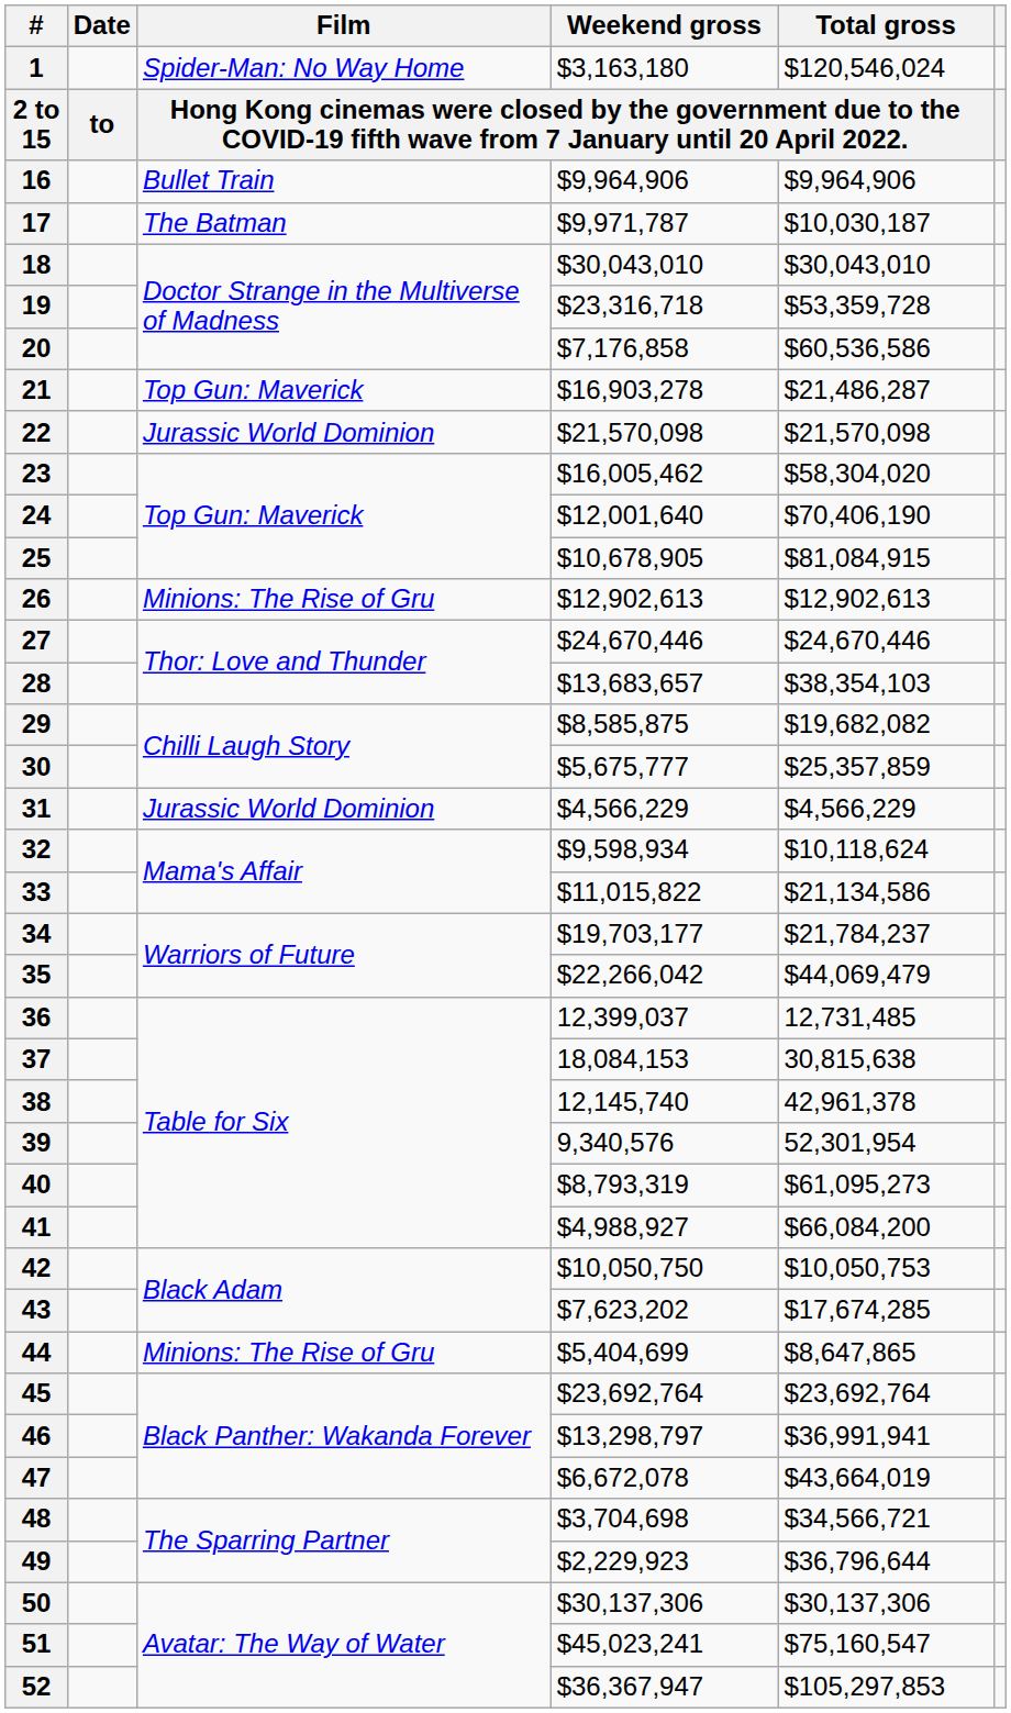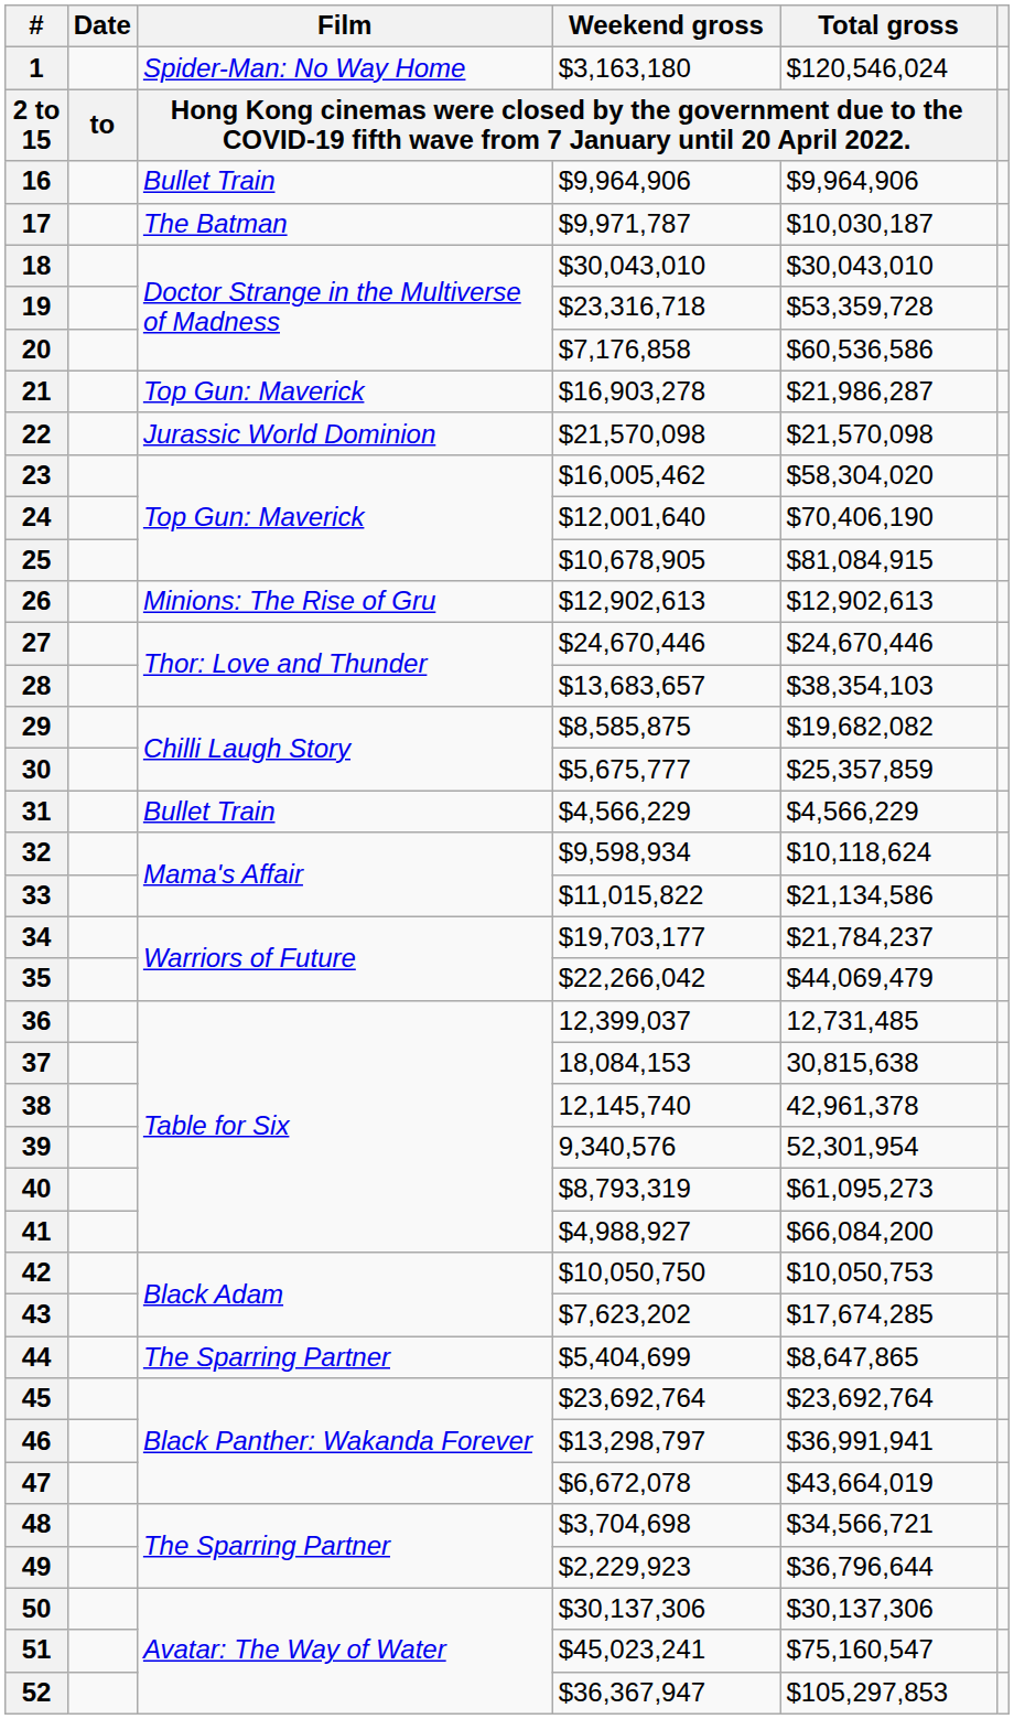 <table class="wikitable sortable">
 <tr>
 <th>#</th>
 <th>Date</th>
 <th>Film</th>
 <th>Weekend gross </th>
 <th>Total gross </th>
 <th></th>
 </tr>
 <tr>
 <th style="text-align:center;">1</th>
 <td></td>
 <td><em><a href='#'>Spider-Man: No Way Home</a></em></td>
 <td>$3,163,180</td>
 <td>$120,546,024</td>
 <td></td>
 </tr>
 <tr>
 <th>2 to 15</th>
 <th> to  </th>
 <th colspan=3>Hong Kong cinemas were closed by the government due to the COVID-19 fifth wave from 7 January until 20 April 2022.</th>
 <th></th>
 </tr>
 <tr>
 <th>16</th>
 <td></td>
 <td><em><a href='#'>Bullet Train</a></em></td>
 <td>$9,964,906</td>
 <td>$9,964,906</td>
 <td></td>
 </tr>
 <tr>
 <th>17</th>
 <td></td>
 <td><em><a href='#'>The Batman</a></em></td>
 <td>$9,971,787</td>
 <td>$10,030,187</td>
 <td></td>
 </tr>
 <tr>
 <th>18</th>
 <td></td>
 <td rowspan="3"><em><a href='#'>Doctor Strange in the Multiverse of Madness</a></em></td>
 <td>$30,043,010</td>
 <td>$30,043,010</td>
 <td></td>
 </tr>
 <tr>
 <th>19</th>
 <td></td>
 <td>$23,316,718</td>
 <td>$53,359,728</td>
 <td></td>
 </tr>
 <tr>
 <th>20</th>
 <td></td>
 <td>$7,176,858</td>
 <td>$60,536,586</td>
 <td></td>
 </tr>
 <tr>
 <th>21</th>
 <td></td>
 <td><em><a href='#'>Top Gun: Maverick</a></em></td>
 <td>$16,903,278</td>
-<td>$21,486,287</td>
+<td>$21,986,287</td>
 <td></td>
 </tr>
 <tr>
 <th>22</th>
 <td></td>
 <td><em><a href='#'>Jurassic World Dominion</a></em></td>
 <td>$21,570,098</td>
 <td>$21,570,098</td>
 <td></td>
 </tr>
 <tr>
 <th>23</th>
 <td></td>
 <td rowspan="3"><em><a href='#'>Top Gun: Maverick</a></em></td>
 <td>$16,005,462</td>
 <td>$58,304,020</td>
 <td></td>
 </tr>
 <tr>
 <th>24</th>
 <td></td>
 <td>$12,001,640</td>
 <td>$70,406,190</td>
 <td></td>
 </tr>
 <tr>
 <th>25</th>
 <td></td>
 <td>$10,678,905</td>
 <td>$81,084,915</td>
 <td></td>
 </tr>
 <tr>
 <th>26</th>
 <td></td>
 <td><em><a href='#'>Minions: The Rise of Gru</a></em></td>
 <td>$12,902,613</td>
 <td>$12,902,613</td>
 <td></td>
 </tr>
 <tr>
 <th>27</th>
 <td></td>
 <td rowspan="2"><em><a href='#'>Thor: Love and Thunder</a></em></td>
 <td>$24,670,446</td>
 <td>$24,670,446</td>
 <td></td>
 </tr>
 <tr>
 <th>28</th>
 <td></td>
 <td>$13,683,657</td>
 <td>$38,354,103</td>
 <td></td>
 </tr>
 <tr>
 <th>29</th>
 <td></td>
 <td rowspan="2"><em><a href='#'>Chilli Laugh Story</a></em></td>
 <td>$8,585,875</td>
 <td>$19,682,082</td>
 <td></td>
 </tr>
 <tr>
 <th>30</th>
 <td></td>
 <td>$5,675,777</td>
 <td>$25,357,859</td>
 <td></td>
 </tr>
 <tr>
 <th>31</th>
 <td></td>
-<td><em><a href='#'>Jurassic World Dominion</a></em></td>
+<td><em><a href='#'>Bullet Train</a></em></td>
 <td>$4,566,229</td>
 <td>$4,566,229</td>
 <td></td>
 </tr>
 <tr>
 <th>32</th>
 <td></td>
 <td rowspan=2><em><a href='#'>Mama's Affair</a></em></td>
 <td>$9,598,934</td>
 <td>$10,118,624</td>
 <td></td>
 </tr>
 <tr>
 <th>33</th>
 <td></td>
 <td>$11,015,822</td>
 <td>$21,134,586</td>
 <td></td>
 </tr>
 <tr>
 <th>34</th>
 <td></td>
 <td rowspan=2><em><a href='#'>Warriors of Future</a></em></td>
 <td>$19,703,177</td>
 <td>$21,784,237</td>
 <td></td>
 </tr>
 <tr>
 <th>35</th>
 <td></td>
 <td>$22,266,042</td>
 <td>$44,069,479</td>
 <td></td>
 </tr>
 <tr>
 <th>36</th>
 <td></td>
 <td rowspan=6><em><a href='#'>Table for Six</a></em></td>
 <td>12,399,037</td>
 <td>12,731,485</td>
 <td></td>
 </tr>
 <tr>
 <th>37</th>
 <td></td>
 <td>18,084,153</td>
 <td>30,815,638</td>
 <td></td>
 </tr>
 <tr>
 <th>38</th>
 <td></td>
 <td>12,145,740</td>
 <td>42,961,378</td>
 <td></td>
 </tr>
 <tr>
 <th>39</th>
 <td></td>
 <td>9,340,576</td>
 <td>52,301,954</td>
 <td></td>
 </tr>
 <tr>
 <th>40</th>
 <td></td>
 <td>$8,793,319</td>
 <td>$61,095,273</td>
 <td></td>
 </tr>
 <tr>
 <th>41</th>
 <td></td>
 <td>$4,988,927</td>
 <td>$66,084,200</td>
 <td></td>
 </tr>
 <tr>
 <th>42</th>
 <td></td>
 <td rowspan="2"><em><a href='#'>Black Adam</a></em></td>
 <td>$10,050,750</td>
 <td>$10,050,753</td>
 <td></td>
 </tr>
 <tr>
 <th>43</th>
 <td></td>
 <td>$7,623,202</td>
 <td>$17,674,285</td>
 <td></td>
 </tr>
 <tr>
 <th>44</th>
 <td></td>
-<td><em><a href='#'>Minions: The Rise of Gru</a></em></td>
+<td><em><a href='#'>The Sparring Partner</a></em></td>
 <td>$5,404,699</td>
 <td>$8,647,865</td>
 <td></td>
 </tr>
 <tr>
 <th>45</th>
 <td></td>
 <td rowspan="3"><em><a href='#'>Black Panther: Wakanda Forever</a></em></td>
 <td>$23,692,764</td>
 <td>$23,692,764</td>
 <td></td>
 </tr>
 <tr>
 <th>46</th>
 <td></td>
 <td>$13,298,797</td>
 <td>$36,991,941</td>
 <td></td>
 </tr>
 <tr>
 <th>47</th>
 <td></td>
 <td>$6,672,078</td>
 <td>$43,664,019</td>
 <td></td>
 </tr>
 <tr>
 <th>48</th>
 <td></td>
 <td rowspan="2"><em><a href='#'>The Sparring Partner</a></em></td>
 <td>$3,704,698</td>
 <td>$34,566,721</td>
 <td></td>
 </tr>
 <tr>
 <th>49</th>
 <td></td>
 <td>$2,229,923</td>
 <td>$36,796,644</td>
 <td></td>
 </tr>
 <tr>
 <th>50</th>
 <td></td>
 <td rowspan="3"><em><a href='#'>Avatar: The Way of Water</a></em></td>
 <td>$30,137,306</td>
 <td>$30,137,306</td>
 <td></td>
 </tr>
 <tr>
 <th>51</th>
 <td></td>
 <td>$45,023,241</td>
 <td>$75,160,547</td>
 <td></td>
 </tr>
 <tr>
 <th>52</th>
 <td></td>
 <td>$36,367,947</td>
 <td>$105,297,853</td>
 <td></td>
 </tr>
 </table>
